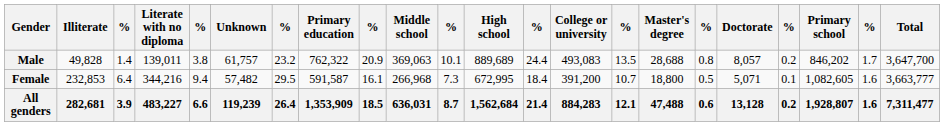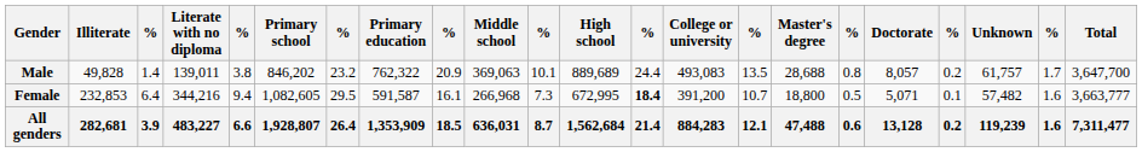 <table class="wikitable">
 <tr>
 <th style="width:80pt;">Gender</th>
 <th style="width:80pt;">Illiterate</th>
 <th style="width:20pt;">%</th>
 <th style="width:80pt;">Literate with no diploma</th>
 <th style="width:20pt;">%</th>
-<th style="width:80pt;">Unknown</th>
+<th style="width:80pt;">Primary school</th>
 <th style="width:20pt;">%</th>
 <th style="width:80pt;">Primary education</th>
 <th style="width:20pt;">%</th>
 <th style="width:80pt;">Middle school</th>
 <th style="width:20pt;">%</th>
 <th style="width:80pt;">High school</th>
 <th style="width:20pt;">%</th>
 <th style="width:80pt;">College or university</th>
 <th style="width:20pt;">%</th>
 <th style="width:80pt;">Master's degree</th>
 <th style="width:20pt;">%</th>
 <th style="width:80pt;">Doctorate</th>
 <th style="width:20pt;">%</th>
-<th style="width:80pt;">Primary school</th>
+<th style="width:80pt;">Unknown</th>
 <th style="width:20pt;">%</th>
 <th style="width:80pt;">Total</th>
 </tr>
 <tr>
 <th style="width:80pt;">Male</th>
 <td style="text-align:center;">49,828</td>
 <td style="text-align:center;">1.4</td>
 <td style="text-align:center;">139,011</td>
 <td style="text-align:center;">3.8</td>
-<td style="text-align:center;">61,757</td>
+<td style="text-align:center;">846,202</td>
 <td style="text-align:center;">23.2</td>
 <td style="text-align:center;">762,322</td>
 <td style="text-align:center;">20.9</td>
 <td style="text-align:center;">369,063</td>
 <td style="text-align:center;">10.1</td>
 <td style="text-align:center;">889,689</td>
 <td style="text-align:center;">24.4</td>
 <td style="text-align:center;">493,083</td>
 <td style="text-align:center;">13.5</td>
 <td style="text-align:center;">28,688</td>
 <td style="text-align:center;">0.8</td>
 <td style="text-align:center;">8,057</td>
 <td style="text-align:center;">0.2</td>
-<td style="text-align:center;">846,202</td>
+<td style="text-align:center;">61,757</td>
 <td style="text-align:center;">1.7</td>
 <td style="text-align:center;">3,647,700</td>
 </tr>
 <tr>
 <th style="width:80pt;">Female</th>
 <td style="text-align:center;">232,853</td>
 <td style="text-align:center;">6.4</td>
 <td style="text-align:center;">344,216</td>
 <td style="text-align:center;">9.4</td>
-<td style="text-align:center;">57,482</td>
+<td style="text-align:center;">1,082,605</td>
 <td style="text-align:center;">29.5</td>
 <td style="text-align:center;">591,587</td>
 <td style="text-align:center;">16.1</td>
 <td style="text-align:center;">266,968</td>
 <td style="text-align:center;">7.3</td>
 <td style="text-align:center;">672,995</td>
-<td style="text-align:center;">18.4</td>
+<td style="text-align:center;"><strong>18.4</strong></td>
 <td style="text-align:center;">391,200</td>
 <td style="text-align:center;">10.7</td>
 <td style="text-align:center;">18,800</td>
 <td style="text-align:center;">0.5</td>
 <td style="text-align:center;">5,071</td>
 <td style="text-align:center;">0.1</td>
-<td style="text-align:center;">1,082,605</td>
+<td style="text-align:center;">57,482</td>
 <td style="text-align:center;">1.6</td>
 <td style="text-align:center;">3,663,777</td>
 </tr>
 <tr>
 <th>All genders</th>
 <th>282,681</th>
 <th>3.9</th>
 <th>483,227</th>
 <th>6.6</th>
-<th>119,239</th>
+<th>1,928,807</th>
 <th>26.4</th>
 <th>1,353,909</th>
 <th>18.5</th>
 <th>636,031</th>
 <th>8.7</th>
 <th>1,562,684</th>
 <th>21.4</th>
 <th>884,283</th>
 <th>12.1</th>
 <th>47,488</th>
 <th>0.6</th>
 <th>13,128</th>
 <th>0.2</th>
-<th>1,928,807</th>
+<th>119,239</th>
 <th>1.6</th>
 <th>7,311,477</th>
 </tr>
 </table>
